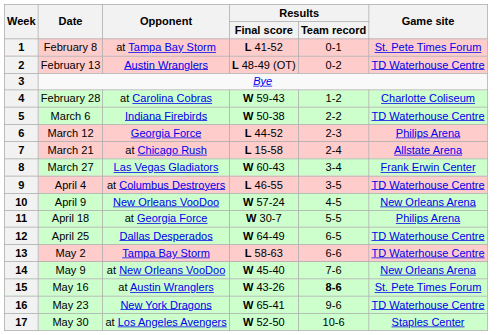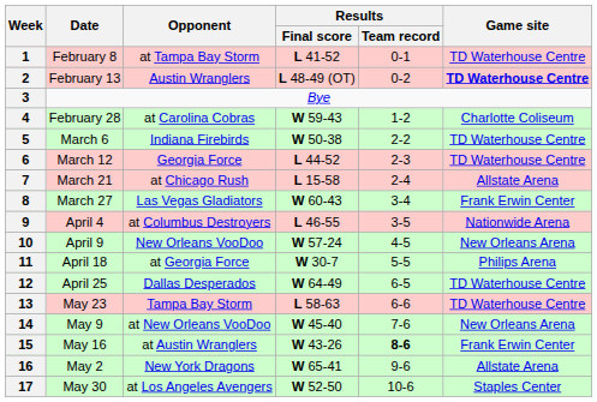 <table class="wikitable" style="font-size: 92%;" "align=center">
 <tr>
 <th rowspan="2">Week</th>
 <th rowspan="2">Date</th>
 <th rowspan="2">Opponent</th>
 <th colspan="2">Results</th>
 <th rowspan="2">Game site</th>
 </tr>
 <tr>
 <th>Final score</th>
 <th>Team record</th>
 </tr>
 <tr style="background:#fcc">
 <th>1</th>
 <td style="text-align:center;">February 8</td>
 <td style="text-align:center;">at <a href='#'>Tampa Bay Storm</a></td>
 <td style="text-align:center;"><strong>L</strong> 41-52</td>
 <td style="text-align:center;">0-1</td>
-<td style="text-align:center;"><a href='#'>St. Pete Times Forum</a></td>
+<td style="text-align:center;"><a href='#'>TD Waterhouse Centre</a></td>
 </tr>
 <tr style="background:#fcc">
 <th>2</th>
 <td style="text-align:center;">February 13</td>
 <td style="text-align:center;"><a href='#'>Austin Wranglers</a></td>
 <td style="text-align:center;"><strong>L</strong> 48-49 (OT)</td>
 <td style="text-align:center;">0-2</td>
-<td style="text-align:center;"><a href='#'>TD Waterhouse Centre</a></td>
+<td style="text-align:center;"><strong><a href='#'>TD Waterhouse Centre</a></strong></td>
 </tr>
 <tr style=>
 <th>3</th>
 <td colspan="8" style="text-align:center;"><em><a href='#'>Bye</a></em></td>
 </tr>
 <tr style="background:#cfc">
 <th>4</th>
 <td style="text-align:center;">February 28</td>
 <td style="text-align:center;">at <a href='#'>Carolina Cobras</a></td>
 <td style="text-align:center;"><strong>W</strong> 59-43</td>
 <td style="text-align:center;">1-2</td>
 <td style="text-align:center;"><a href='#'>Charlotte Coliseum</a></td>
 </tr>
 <tr style="background:#cfc">
 <th>5</th>
 <td style="text-align:center;">March 6</td>
 <td style="text-align:center;"><a href='#'>Indiana Firebirds</a></td>
 <td style="text-align:center;"><strong>W</strong> 50-38</td>
 <td style="text-align:center;">2-2</td>
 <td style="text-align:center;"><a href='#'>TD Waterhouse Centre</a></td>
 </tr>
 <tr style="background:#fcc">
 <th>6</th>
 <td style="text-align:center;">March 12</td>
 <td style="text-align:center;"><a href='#'>Georgia Force</a></td>
 <td style="text-align:center;"><strong>L</strong> 44-52</td>
 <td style="text-align:center;">2-3</td>
-<td style="text-align:center;"><a href='#'>Philips Arena</a></td>
+<td style="text-align:center;"><a href='#'>TD Waterhouse Centre</a></td>
 </tr>
 <tr style="background:#fcc">
 <th>7</th>
 <td style="text-align:center;">March 21</td>
 <td style="text-align:center;">at <a href='#'>Chicago Rush</a></td>
 <td style="text-align:center;"><strong>L</strong> 15-58</td>
 <td style="text-align:center;">2-4</td>
 <td style="text-align:center;"><a href='#'>Allstate Arena</a></td>
 </tr>
 <tr style="background:#cfc">
 <th>8</th>
 <td style="text-align:center;">March 27</td>
 <td style="text-align:center;"><a href='#'>Las Vegas Gladiators</a></td>
 <td style="text-align:center;"><strong>W</strong> 60-43</td>
 <td style="text-align:center;">3-4</td>
 <td style="text-align:center;"><a href='#'>Frank Erwin Center</a></td>
 </tr>
 <tr style="background:#fcc">
 <th>9</th>
 <td style="text-align:center;">April 4</td>
 <td style="text-align:center;">at <a href='#'>Columbus Destroyers</a></td>
 <td style="text-align:center;"><strong>L</strong> 46-55</td>
 <td style="text-align:center;">3-5</td>
-<td style="text-align:center;"><a href='#'>TD Waterhouse Centre</a></td>
+<td style="text-align:center;"><a href='#'>Nationwide Arena</a></td>
 </tr>
 <tr style="background:#cfc">
 <th>10</th>
 <td style="text-align:center;">April 9</td>
 <td style="text-align:center;"><a href='#'>New Orleans VooDoo</a></td>
 <td style="text-align:center;"><strong>W</strong> 57-24</td>
 <td style="text-align:center;">4-5</td>
 <td style="text-align:center;"><a href='#'>New Orleans Arena</a></td>
 </tr>
 <tr style="background:#cfc">
 <th>11</th>
 <td style="text-align:center;">April 18</td>
 <td style="text-align:center;">at <a href='#'>Georgia Force</a></td>
 <td style="text-align:center;"><strong>W</strong> 30-7</td>
 <td style="text-align:center;">5-5</td>
 <td style="text-align:center;"><a href='#'>Philips Arena</a></td>
 </tr>
 <tr style="background:#cfc">
 <th>12</th>
 <td style="text-align:center;">April 25</td>
 <td style="text-align:center;"><a href='#'>Dallas Desperados</a></td>
 <td style="text-align:center;"><strong>W</strong> 64-49</td>
 <td style="text-align:center;">6-5</td>
 <td style="text-align:center;"><a href='#'>TD Waterhouse Centre</a></td>
 </tr>
 <tr style="background:#fcc">
 <th>13</th>
-<td style="text-align:center;">May 2</td>
+<td style="text-align:center;">May 23</td>
 <td style="text-align:center;"><a href='#'>Tampa Bay Storm</a></td>
 <td style="text-align:center;"><strong>L</strong> 58-63</td>
 <td style="text-align:center;">6-6</td>
 <td style="text-align:center;"><a href='#'>TD Waterhouse Centre</a></td>
 </tr>
 <tr style="background:#cfc">
 <th>14</th>
 <td style="text-align:center;">May 9</td>
 <td style="text-align:center;">at <a href='#'>New Orleans VooDoo</a></td>
 <td style="text-align:center;"><strong>W</strong> 45-40</td>
 <td style="text-align:center;">7-6</td>
 <td style="text-align:center;"><a href='#'>New Orleans Arena</a></td>
 </tr>
 <tr style="background:#cfc">
 <th>15</th>
 <td style="text-align:center;">May 16</td>
 <td style="text-align:center;">at <a href='#'>Austin Wranglers</a></td>
 <td style="text-align:center;"><strong>W</strong> 43-26</td>
 <td style="text-align:center;"><strong>8-6</strong></td>
-<td style="text-align:center;"><a href='#'>St. Pete Times Forum</a></td>
+<td style="text-align:center;"><a href='#'>Frank Erwin Center</a></td>
 </tr>
 <tr style="background:#cfc">
 <th>16</th>
-<td style="text-align:center;">May 23</td>
+<td style="text-align:center;">May 2</td>
 <td style="text-align:center;"><a href='#'>New York Dragons</a></td>
 <td style="text-align:center;"><strong>W</strong> 65-41</td>
 <td style="text-align:center;">9-6</td>
-<td style="text-align:center;"><a href='#'>TD Waterhouse Centre</a></td>
+<td style="text-align:center;"><a href='#'>Allstate Arena</a></td>
 </tr>
 <tr style="background:#cfc">
 <th>17</th>
 <td style="text-align:center;">May 30</td>
 <td style="text-align:center;">at <a href='#'>Los Angeles Avengers</a></td>
 <td style="text-align:center;"><strong>W</strong> 52-50</td>
 <td style="text-align:center;">10-6</td>
 <td style="text-align:center;"><a href='#'>Staples Center</a></td>
 </tr>
 </table>
